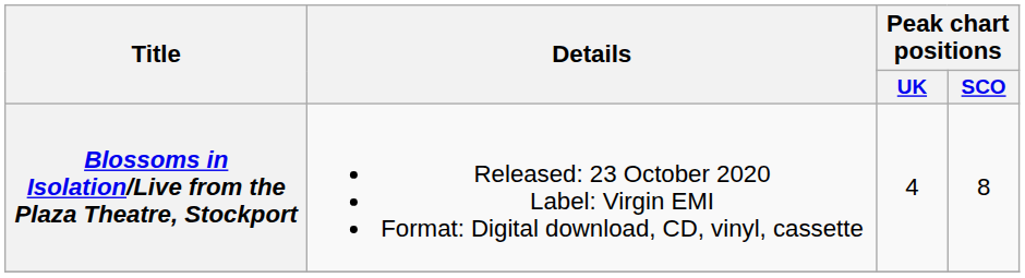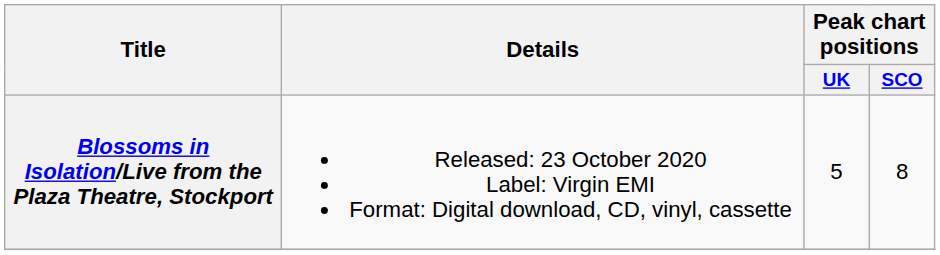 <table class="wikitable plainrowheaders" style="text-align:center;">
 <tr>
 <th scope="col" rowspan="2" style="width:12em;">Title</th>
 <th scope="col" rowspan="2" style="width:23em;">Details</th>
 <th scope="col" colspan="2">Peak chart positions</th>
 </tr>
 <tr>
 <th scope="col" style="width:3em;font-size:85%;"><a href='#'>UK</a><br></th>
 <th scope="col" style="width:3em;font-size:85%;"><a href='#'>SCO</a><br></th>
 </tr>
 <tr>
 <th scope="row"><em><a href='#'>Blossoms in Isolation</a>/Live from the Plaza Theatre, Stockport</em></th>
 <td><br><ul><li>Released: 23 October 2020</li><li>Label: Virgin EMI</li><li>Format: Digital download, CD, vinyl, cassette</li></ul></td>
-<td>4</td>
+<td>5</td>
 <td>8</td>
 </tr>
 <tr>
 </tr>
 </table>
